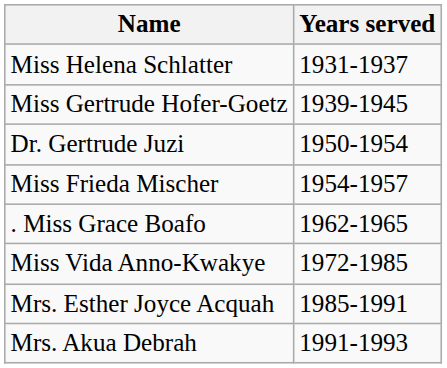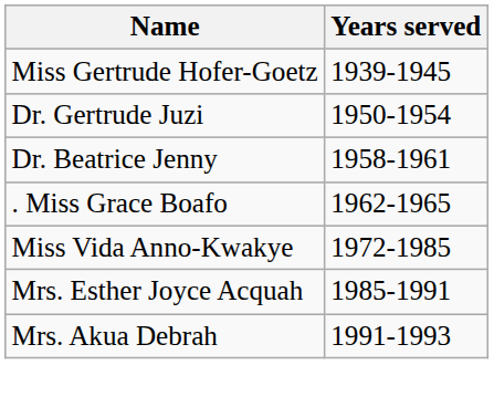 <table class="wikitable">
 <tr>
 <th>Name</th>
 <th>Years served</th>
-</tr>
-<tr>
-<td>Miss Helena Schlatter</td>
-<td>1931-1937</td>
 </tr>
 <tr>
 <td>Miss Gertrude Hofer-Goetz</td>
 <td>1939-1945</td>
 </tr>
 <tr>
 <td>Dr. Gertrude Juzi</td>
 <td>1950-1954</td>
 </tr>
 <tr>
-<td>Miss Frieda Mischer</td>
-<td>1954-1957</td>
+<td>Dr. Beatrice Jenny</td>
+<td>1958-1961</td>
 </tr>
 <tr>
 <td>. Miss Grace Boafo</td>
 <td>1962-1965</td>
 </tr>
 <tr>
 <td>Miss Vida Anno-Kwakye</td>
 <td>1972-1985</td>
 </tr>
 <tr>
 <td>Mrs. Esther Joyce Acquah</td>
 <td>1985-1991</td>
 </tr>
 <tr>
 <td>Mrs. Akua Debrah</td>
 <td>1991-1993</td>
 </tr>
 </table>
